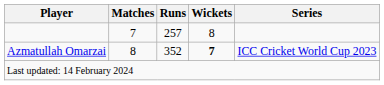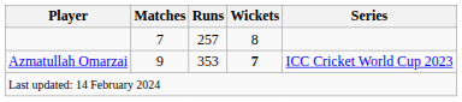 <table class="wikitable plainrowheaders sortable">
 <tr>
 <th scope=col>Player</th>
 <th scope=col>Matches</th>
 <th scope=col>Runs</th>
 <th scope=col>Wickets</th>
 <th scope=col>Series</th>
 </tr>
 <tr>
 <td> </td>
 <td align=center>7</td>
 <td align=center>257</td>
 <td align=center>8</td>
 <td></td>
 </tr>
 <tr>
 <td><a href='#'>Azmatullah Omarzai</a> </td>
-<td align=center>8</td>
-<td align=center>352</td>
+<td align=center>9</td>
+<td align=center>353</td>
 <td align=center><strong>7</strong></td>
 <td><a href='#'>ICC Cricket World Cup 2023</a></td>
 </tr>
 <tr class=sortbottom>
 <td colspan=5><small>Last updated: 14 February 2024</small></td>
 </tr>
 </table>
